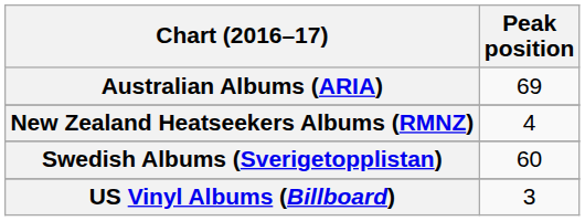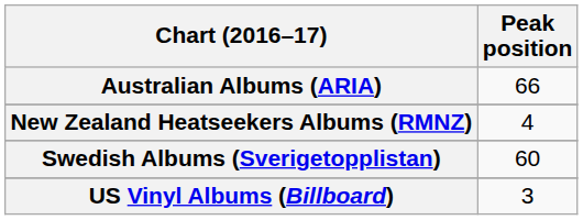 <table class="wikitable sortable plainrowheaders" style="text-align:center">
 <tr>
 <th scope="col">Chart (2016–17)</th>
 <th scope="col">Peak<br> position</th>
 </tr>
 <tr>
 <th scope="row">Australian Albums (<a href='#'>ARIA</a>)</th>
-<td>69</td>
+<td>66</td>
 </tr>
 <tr>
 </tr>
 <tr>
 </tr>
 <tr>
 </tr>
 <tr>
 </tr>
 <tr>
 <th scope="row">New Zealand Heatseekers Albums (<a href='#'>RMNZ</a>)</th>
 <td>4</td>
 </tr>
 <tr>
 </tr>
 <tr>
 <th scope="row">Swedish Albums (<a href='#'>Sverigetopplistan</a>)</th>
 <td>60</td>
 </tr>
 <tr>
 </tr>
 <tr>
 </tr>
 <tr>
 <th scope="row">US <a href='#'>Vinyl Albums</a> (<a href='#'><em>Billboard</em></a>)</th>
 <td>3</td>
 </tr>
 </table>
